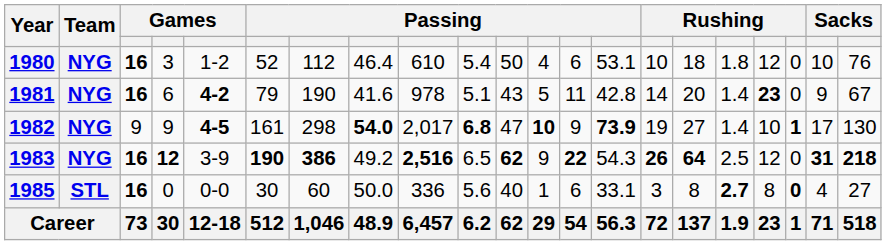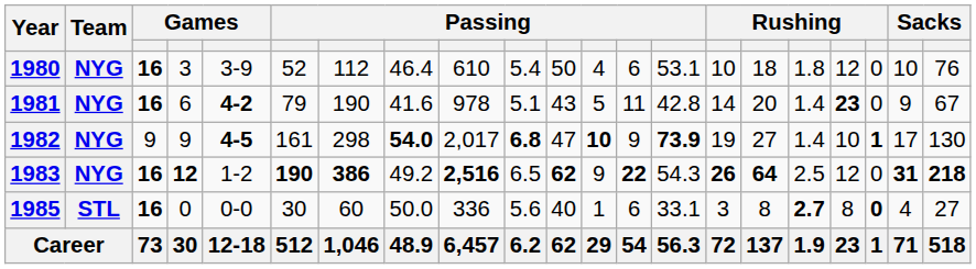 <table class="wikitable" style="text-align:center;">
 <tr>
 <th rowspan="2">Year</th>
 <th rowspan="2">Team</th>
 <th colspan="3">Games</th>
 <th colspan="9">Passing</th>
 <th colspan="5">Rushing</th>
 <th colspan="2">Sacks</th>
 </tr>
 <tr>
 <th></th>
 <th></th>
 <th></th>
 <th></th>
 <th></th>
 <th></th>
 <th></th>
 <th></th>
 <th></th>
 <th></th>
 <th></th>
 <th></th>
 <th></th>
 <th></th>
 <th></th>
 <th></th>
 <th></th>
 <th></th>
 <th></th>
 </tr>
 <tr>
 <th><a href='#'>1980</a></th>
 <th><a href='#'>NYG</a></th>
 <td><strong>16</strong></td>
 <td>3</td>
-<td>1-2</td>
+<td>3-9</td>
 <td>52</td>
 <td>112</td>
 <td>46.4</td>
 <td>610</td>
 <td>5.4</td>
 <td>50</td>
 <td>4</td>
 <td>6</td>
 <td>53.1</td>
 <td>10</td>
 <td>18</td>
 <td>1.8</td>
 <td>12</td>
 <td>0</td>
 <td>10</td>
 <td>76</td>
 </tr>
 <tr>
 <th><a href='#'>1981</a></th>
 <th><a href='#'>NYG</a></th>
 <td><strong>16</strong></td>
 <td>6</td>
 <td><strong>4-2</strong></td>
 <td>79</td>
 <td>190</td>
 <td>41.6</td>
 <td>978</td>
 <td>5.1</td>
 <td>43</td>
 <td>5</td>
 <td>11</td>
 <td>42.8</td>
 <td>14</td>
 <td>20</td>
 <td>1.4</td>
 <td><strong>23</strong></td>
 <td>0</td>
 <td>9</td>
 <td>67</td>
 </tr>
 <tr>
 <th><a href='#'>1982</a></th>
 <th><a href='#'>NYG</a></th>
 <td>9</td>
 <td>9</td>
 <td><strong>4-5</strong></td>
 <td>161</td>
 <td>298</td>
 <td><strong>54.0</strong></td>
 <td>2,017</td>
 <td><strong>6.8</strong></td>
 <td>47</td>
 <td><strong>10</strong></td>
 <td>9</td>
 <td><strong>73.9</strong></td>
 <td>19</td>
 <td>27</td>
 <td>1.4</td>
 <td>10</td>
 <td><strong>1</strong></td>
 <td>17</td>
 <td>130</td>
 </tr>
 <tr>
 <th><a href='#'>1983</a></th>
 <th><a href='#'>NYG</a></th>
 <td><strong>16</strong></td>
 <td><strong>12</strong></td>
-<td>3-9</td>
+<td>1-2</td>
 <td><strong>190</strong></td>
 <td><strong>386</strong></td>
 <td>49.2</td>
 <td><strong>2,516</strong></td>
 <td>6.5</td>
 <td><strong>62</strong></td>
 <td>9</td>
 <td><strong>22</strong></td>
 <td>54.3</td>
 <td><strong>26</strong></td>
 <td><strong>64</strong></td>
 <td>2.5</td>
 <td>12</td>
 <td>0</td>
 <td><strong>31</strong></td>
 <td><strong>218</strong></td>
 </tr>
 <tr>
 <th><a href='#'>1985</a></th>
 <th><a href='#'>STL</a></th>
 <td><strong>16</strong></td>
 <td>0</td>
 <td>0-0</td>
 <td>30</td>
 <td>60</td>
 <td>50.0</td>
 <td>336</td>
 <td>5.6</td>
 <td>40</td>
 <td>1</td>
 <td>6</td>
 <td>33.1</td>
 <td>3</td>
 <td>8</td>
 <td><strong>2.7</strong></td>
 <td>8</td>
 <td><strong>0</strong></td>
 <td>4</td>
 <td>27</td>
 </tr>
 <tr>
 <th colspan="2">Career</th>
 <th>73</th>
 <th>30</th>
 <th>12-18</th>
 <th>512</th>
 <th>1,046</th>
 <th>48.9</th>
 <th>6,457</th>
 <th>6.2</th>
 <th>62</th>
 <th>29</th>
 <th>54</th>
 <th>56.3</th>
 <th>72</th>
 <th>137</th>
 <th>1.9</th>
 <th>23</th>
 <th>1</th>
 <th>71</th>
 <th>518</th>
 </tr>
 </table>
